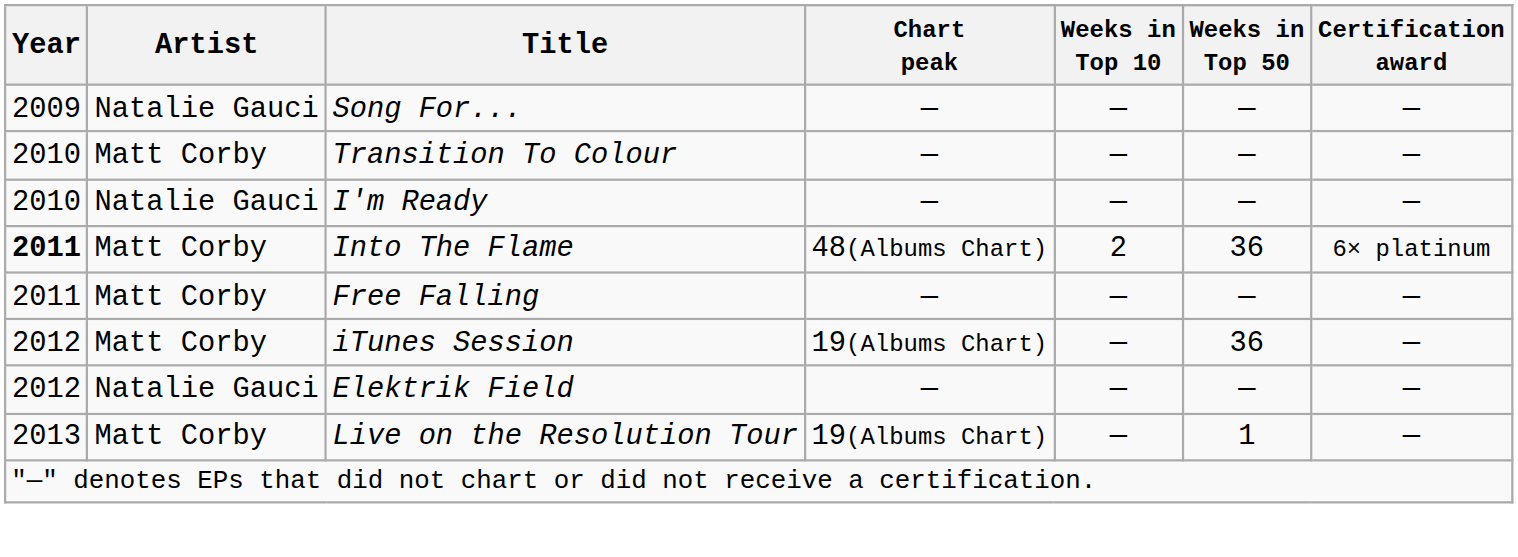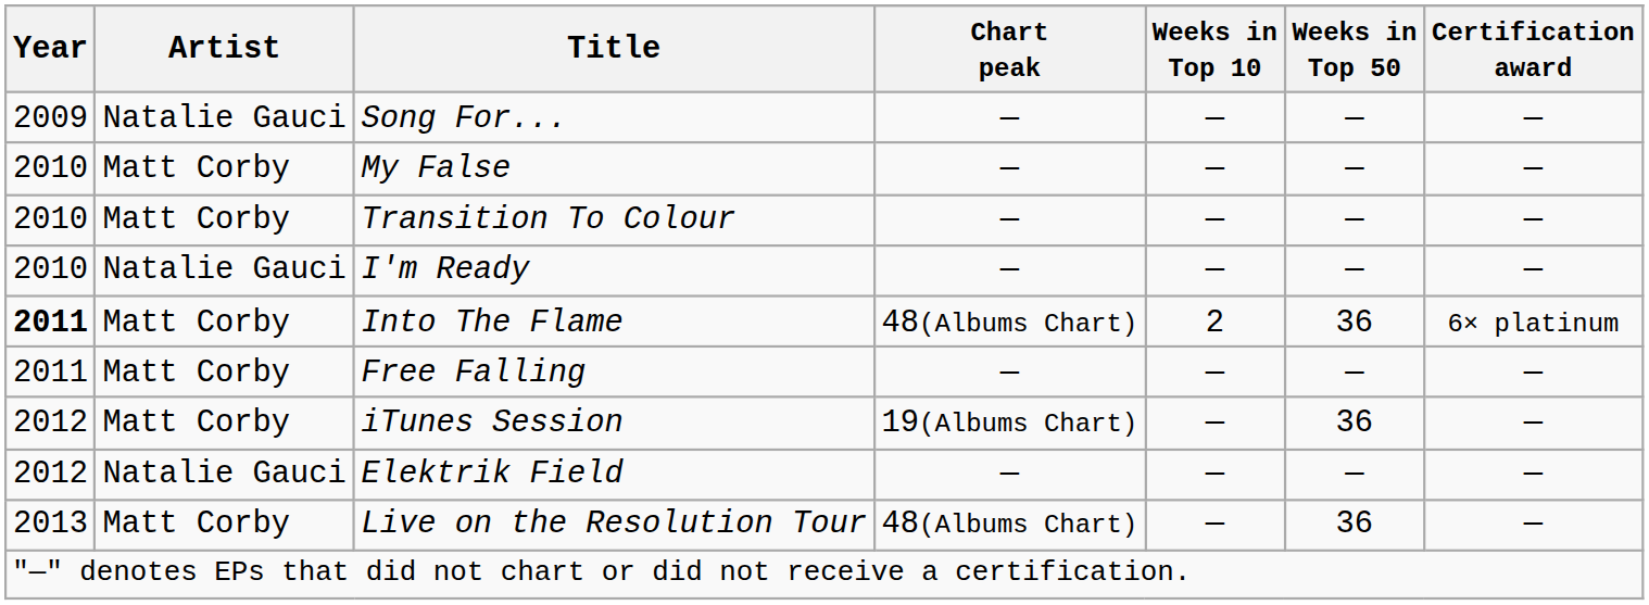 <table class="wikitable">
 <tr>
 <th rowspan="2">Year</th>
 <th rowspan="2">Artist</th>
 <th rowspan="2">Title</th>
 </tr>
 <tr>
 <th><small>Chart<br>peak</small></th>
 <th><small>Weeks in<br>Top 10</small></th>
 <th><small>Weeks in<br>Top 50</small></th>
 <th><small>Certification<br>award</small></th>
 </tr>
 <tr>
 <td>2009</td>
 <td>Natalie Gauci</td>
 <td><em>Song For...</em></td>
+<td style="text-align:center;">—</td>
+<td style="text-align:center;">—</td>
+<td style="text-align:center;">—</td>
+<td style="text-align:center;">—</td>
+</tr>
+<tr>
+<td>2010</td>
+<td>Matt Corby</td>
+<td><em>My False</em></td>
 <td style="text-align:center;">—</td>
 <td style="text-align:center;">—</td>
 <td style="text-align:center;">—</td>
 <td style="text-align:center;">—</td>
 </tr>
 <tr>
 <td>2010</td>
 <td>Matt Corby</td>
 <td><em>Transition To Colour</em></td>
 <td style="text-align:center;">—</td>
 <td style="text-align:center;">—</td>
 <td style="text-align:center;">—</td>
 <td style="text-align:center;">—</td>
 </tr>
 <tr>
 <td>2010</td>
 <td>Natalie Gauci</td>
 <td><em>I'm Ready</em></td>
 <td style="text-align:center;">—</td>
 <td style="text-align:center;">—</td>
 <td style="text-align:center;">—</td>
 <td style="text-align:center;">—</td>
 </tr>
 <tr>
 <td><strong>2011</strong></td>
 <td>Matt Corby</td>
 <td><em>Into The Flame</em></td>
 <td style="text-align:center;">48<small>(Albums Chart)</small></td>
 <td style="text-align:center;">2</td>
 <td style="text-align:center;">36</td>
 <td style="text-align:center;"><small>6× platinum</small></td>
 </tr>
 <tr>
 <td>2011</td>
 <td>Matt Corby</td>
 <td><em>Free Falling</em></td>
 <td style="text-align:center;">—</td>
 <td style="text-align:center;">—</td>
 <td style="text-align:center;">—</td>
 <td style="text-align:center;">—</td>
 </tr>
 <tr>
 <td>2012</td>
 <td>Matt Corby</td>
 <td><em>iTunes Session</em></td>
 <td style="text-align:center;">19<small>(Albums Chart)</small></td>
 <td style="text-align:center;">—</td>
 <td style="text-align:center;">36</td>
 <td style="text-align:center;">—</td>
 </tr>
 <tr>
 <td>2012</td>
 <td>Natalie Gauci</td>
 <td><em>Elektrik Field</em></td>
 <td style="text-align:center;">—</td>
 <td style="text-align:center;">—</td>
 <td style="text-align:center;">—</td>
 <td style="text-align:center;">—</td>
 </tr>
 <tr>
 <td>2013</td>
 <td>Matt Corby</td>
 <td><em>Live on the Resolution Tour</em></td>
-<td style="text-align:center;">19<small>(Albums Chart)</small></td>
+<td style="text-align:center;">48<small>(Albums Chart)</small></td>
 <td style="text-align:center;">—</td>
-<td style="text-align:center;">1</td>
+<td style="text-align:center;">36</td>
 <td style="text-align:center;">—</td>
 </tr>
 <tr>
 <td colspan="7" style="font-size:90%" style="text-align:center;">"—" denotes EPs that did not chart or did not receive a certification.</td>
 </tr>
 </table>
